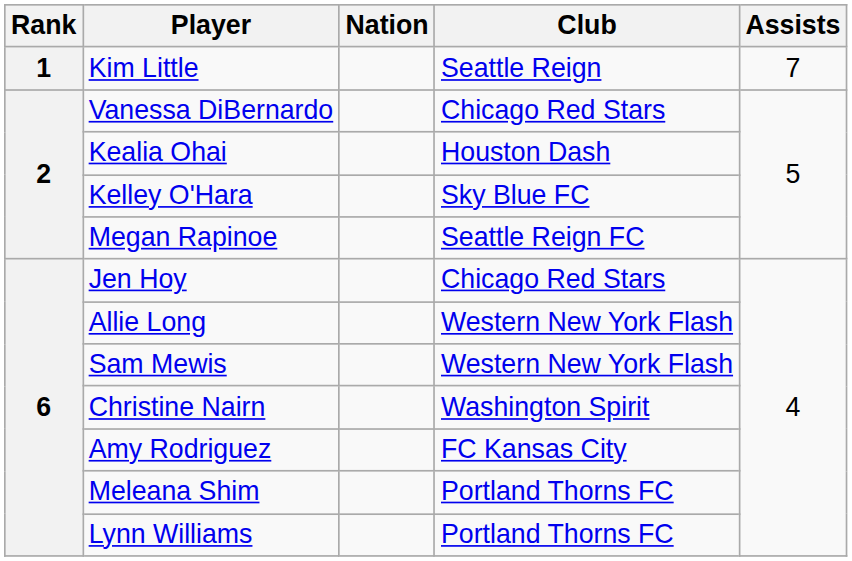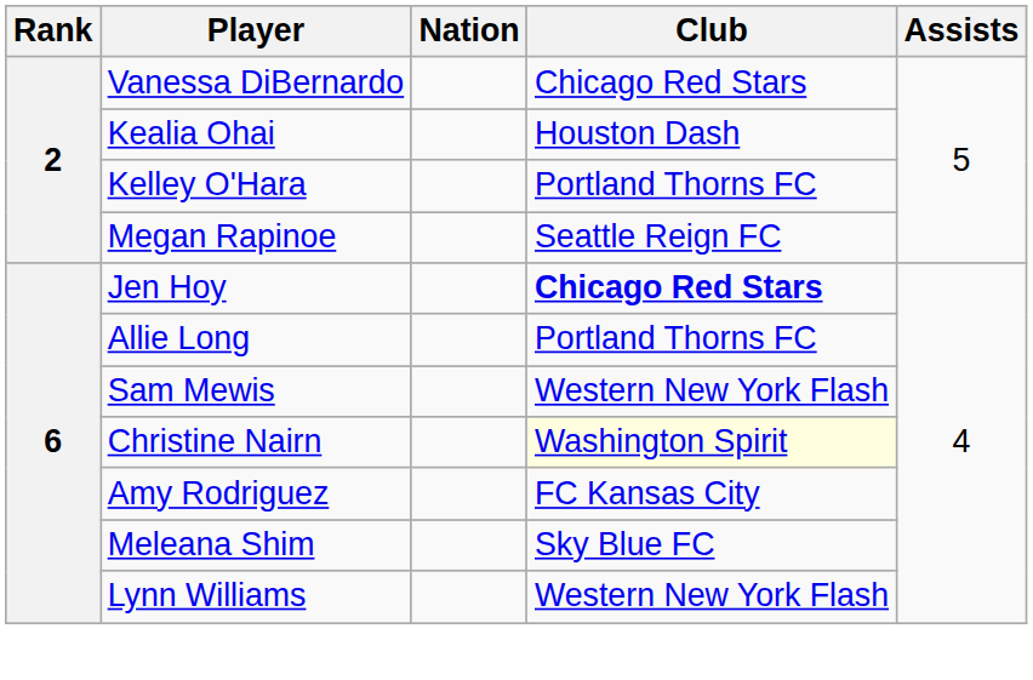 <table class="wikitable">
 <tr>
 <th>Rank</th>
 <th>Player</th>
 <th>Nation</th>
 <th>Club</th>
 <th>Assists</th>
-</tr>
-<tr>
-<th>1</th>
-<td><a href='#'>Kim Little</a></td>
-<td></td>
-<td><a href='#'>Seattle Reign</a></td>
-<td style="text-align:center;">7</td>
 </tr>
 <tr>
 <th rowspan="4">2</th>
 <td><a href='#'>Vanessa DiBernardo</a></td>
 <td></td>
 <td><a href='#'>Chicago Red Stars</a></td>
 <td style="text-align:center;" ! rowspan="4">5</td>
 </tr>
 <tr>
 <td><a href='#'>Kealia Ohai</a></td>
 <td></td>
 <td><a href='#'>Houston Dash</a></td>
 </tr>
 <tr>
 <td><a href='#'>Kelley O'Hara</a></td>
 <td></td>
-<td><a href='#'>Sky Blue FC</a></td>
+<td><a href='#'>Portland Thorns FC</a></td>
 </tr>
 <tr>
 <td><a href='#'>Megan Rapinoe</a></td>
 <td></td>
 <td><a href='#'>Seattle Reign FC</a></td>
 </tr>
 <tr>
 <th rowspan="7">6</th>
 <td><a href='#'>Jen Hoy</a></td>
 <td></td>
-<td><a href='#'>Chicago Red Stars</a></td>
+<td><strong><a href='#'>Chicago Red Stars</a></strong></td>
 <td style="text-align:center;" ! rowspan="7">4</td>
 </tr>
 <tr>
 <td><a href='#'>Allie Long</a></td>
 <td></td>
-<td><a href='#'>Western New York Flash</a></td>
+<td><a href='#'>Portland Thorns FC</a></td>
 </tr>
 <tr>
 <td><a href='#'>Sam Mewis</a></td>
 <td></td>
 <td><a href='#'>Western New York Flash</a></td>
 </tr>
 <tr>
 <td><a href='#'>Christine Nairn</a></td>
 <td></td>
-<td><a href='#'>Washington Spirit</a></td>
+<td style="background: lightyellow;"><a href='#'>Washington Spirit</a></td>
 </tr>
 <tr>
 <td><a href='#'>Amy Rodriguez</a></td>
 <td></td>
 <td><a href='#'>FC Kansas City</a></td>
 </tr>
 <tr>
 <td><a href='#'>Meleana Shim</a></td>
 <td></td>
-<td><a href='#'>Portland Thorns FC</a></td>
+<td><a href='#'>Sky Blue FC</a></td>
 </tr>
 <tr>
 <td><a href='#'>Lynn Williams</a></td>
 <td></td>
-<td><a href='#'>Portland Thorns FC</a></td>
+<td><a href='#'>Western New York Flash</a></td>
 </tr>
 </table>
